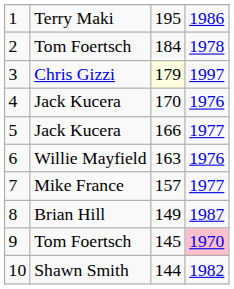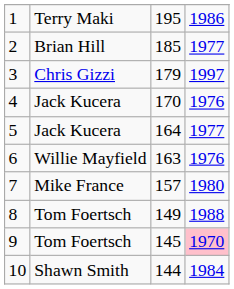 <table class="wikitable">
 <tr>
 </tr>
 <tr>
 <td>1</td>
 <td>Terry Maki</td>
 <td>195</td>
 <td><a href='#'>1986</a></td>
 </tr>
 <tr>
 <td>2</td>
-<td>Tom Foertsch</td>
-<td>184</td>
-<td><a href='#'>1978</a></td>
+<td>Brian Hill</td>
+<td>185</td>
+<td><a href='#'>1977</a></td>
 </tr>
 <tr>
 <td>3</td>
 <td><a href='#'>Chris Gizzi</a></td>
-<td style="background: lightyellow;">179</td>
+<td>179</td>
 <td><a href='#'>1997</a></td>
 </tr>
 <tr>
 <td>4</td>
 <td>Jack Kucera</td>
 <td>170</td>
 <td><a href='#'>1976</a></td>
 </tr>
 <tr>
 <td>5</td>
 <td>Jack Kucera</td>
-<td>166</td>
+<td>164</td>
 <td><a href='#'>1977</a></td>
 </tr>
 <tr>
 <td>6</td>
 <td>Willie Mayfield</td>
 <td>163</td>
 <td><a href='#'>1976</a></td>
 </tr>
 <tr>
 <td>7</td>
 <td>Mike France</td>
 <td>157</td>
-<td><a href='#'>1977</a></td>
+<td><a href='#'>1980</a></td>
 </tr>
 <tr>
 <td>8</td>
-<td>Brian Hill</td>
+<td>Tom Foertsch</td>
 <td>149</td>
-<td><a href='#'>1987</a></td>
+<td><a href='#'>1988</a></td>
 </tr>
 <tr>
 <td>9</td>
 <td>Tom Foertsch</td>
 <td>145</td>
 <td style="background: pink;"><a href='#'>1970</a></td>
 </tr>
 <tr>
 <td>10</td>
 <td>Shawn Smith</td>
 <td>144</td>
-<td><a href='#'>1982</a></td>
+<td><a href='#'>1984</a></td>
 </tr>
 </table>
